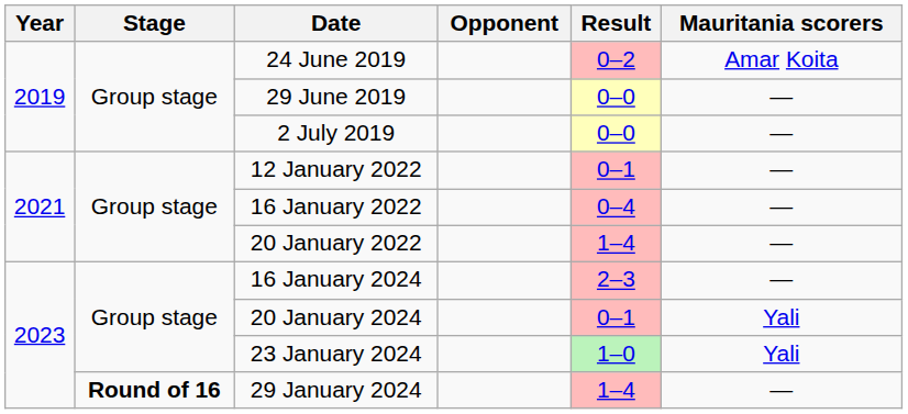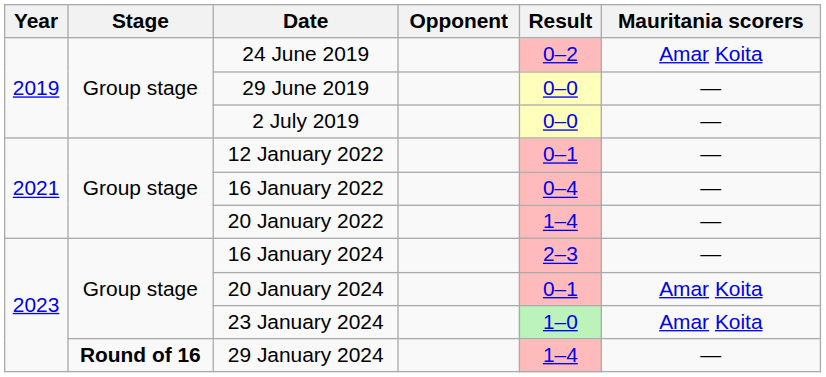 <table class="wikitable alternance" style="font-size:99%; text-align:center; width:70%">
 <tr>
 <th>Year</th>
 <th><strong>Stage</strong></th>
 <th><strong>Date</strong></th>
 <th><strong>Opponent</strong></th>
 <th><strong>Result</strong></th>
 <th>Mauritania scorers</th>
 </tr>
 <tr>
 <td rowspan="3"> <a href='#'>2019</a></td>
 <td rowspan="3">Group stage</td>
 <td>24 June 2019</td>
 <td align="left"></td>
 <td bgcolor="#ffbbbb"><a href='#'>0–2</a></td>
 <td><a href='#'>Amar</a>  <a href='#'>Koita</a> </td>
 </tr>
 <tr>
 <td>29 June 2019</td>
 <td align="left"></td>
 <td bgcolor="#ffffbb"><a href='#'>0–0</a></td>
 <td>—</td>
 </tr>
 <tr>
 <td>2 July 2019</td>
 <td align="left"></td>
 <td bgcolor="#ffffbb"><a href='#'>0–0</a></td>
 <td>—</td>
 </tr>
 <tr>
 <td rowspan="3"> <a href='#'>2021</a></td>
 <td rowspan="3">Group stage</td>
 <td>12 January 2022</td>
 <td align="left"></td>
 <td bgcolor="#ffbbbb"><a href='#'>0–1</a></td>
 <td>—</td>
 </tr>
 <tr>
 <td>16 January 2022</td>
 <td align="left"></td>
 <td bgcolor="#ffbbbb"><a href='#'>0–4</a></td>
 <td>—</td>
 </tr>
 <tr>
 <td>20 January 2022</td>
 <td align="left"></td>
 <td bgcolor="#ffbbbb"><a href='#'>1–4</a></td>
 <td>—</td>
 </tr>
 <tr>
 <td rowspan="4"> <a href='#'>2023</a></td>
 <td rowspan="3">Group stage</td>
 <td>16 January 2024</td>
 <td align="left"></td>
 <td bgcolor="#ffbbbb"><a href='#'>2–3</a></td>
 <td>—</td>
 </tr>
 <tr>
 <td>20 January 2024</td>
 <td align="left"></td>
 <td bgcolor="#ffbbbb"><a href='#'>0–1</a></td>
-<td><a href='#'>Yali</a> </td>
+<td><a href='#'>Amar</a>  <a href='#'>Koita</a> </td>
 </tr>
 <tr>
 <td>23 January 2024</td>
 <td align="left"></td>
 <td bgcolor="#bbf3bb"><a href='#'>1–0</a></td>
-<td><a href='#'>Yali</a> </td>
+<td><a href='#'>Amar</a>  <a href='#'>Koita</a> </td>
 </tr>
 <tr>
 <td><strong>Round of 16</strong></td>
 <td>29 January 2024</td>
 <td align="left"></td>
 <td bgcolor="#ffbbbb"><a href='#'>1–4</a></td>
 <td>—</td>
 </tr>
 </table>
